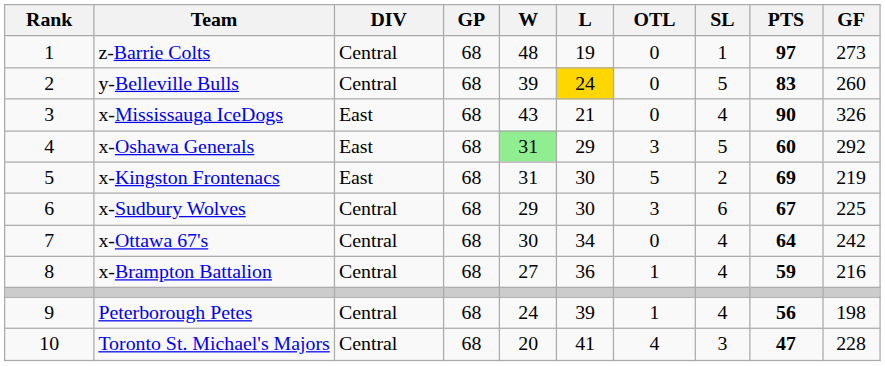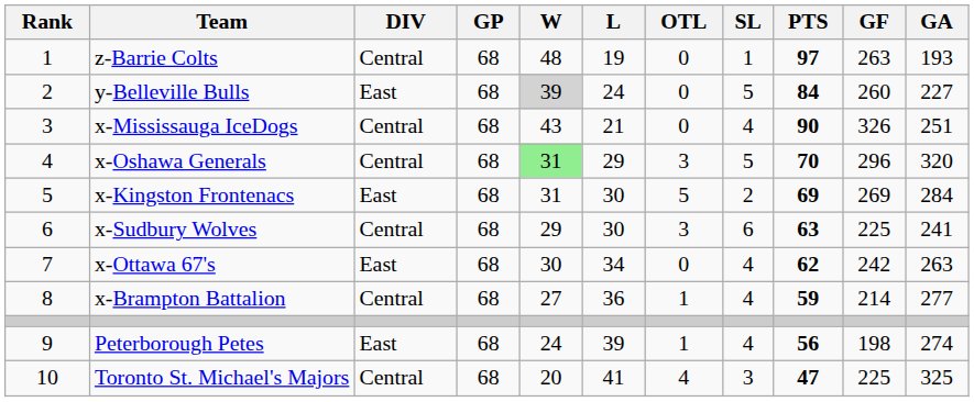 <table class="wikitable sortable" style="text-align:center">
 <tr>
 <th>Rank</th>
 <th width="27.5%">Team</th>
 <th>DIV</th>
 <th width="6.5%">GP</th>
 <th width="6.5%">W</th>
 <th width="6.5%">L</th>
 <th>OTL</th>
 <th>SL</th>
 <th>PTS</th>
 <th width="6.5%">GF</th>
+<th width="6.5%">GA</th>
 </tr>
 <tr>
 <td>1</td>
 <td align=left>z-<a href='#'>Barrie Colts</a></td>
 <td align=left>Central</td>
 <td>68</td>
 <td>48</td>
 <td>19</td>
 <td>0</td>
 <td>1</td>
 <td><strong>97</strong></td>
-<td>273</td>
+<td>263</td>
+<td>193</td>
 </tr>
 <tr>
 <td>2</td>
 <td align=left>y-<a href='#'>Belleville Bulls</a></td>
-<td align=left>Central</td>
+<td align=left>East</td>
 <td>68</td>
-<td>39</td>
-<td style="background: gold;">24</td>
+<td style="background: lightgrey;">39</td>
+<td>24</td>
 <td>0</td>
 <td>5</td>
-<td><strong>83</strong></td>
+<td><strong>84</strong></td>
 <td>260</td>
+<td>227</td>
 </tr>
 <tr>
 <td>3</td>
 <td align=left>x-<a href='#'>Mississauga IceDogs</a></td>
-<td align=left>East</td>
+<td align=left>Central</td>
 <td>68</td>
 <td>43</td>
 <td>21</td>
 <td>0</td>
 <td>4</td>
 <td><strong>90</strong></td>
 <td>326</td>
+<td>251</td>
 </tr>
 <tr>
 <td>4</td>
 <td align=left>x-<a href='#'>Oshawa Generals</a></td>
-<td align=left>East</td>
+<td align=left>Central</td>
 <td>68</td>
 <td style="background: lightgreen;">31</td>
 <td>29</td>
 <td>3</td>
 <td>5</td>
-<td><strong>60</strong></td>
-<td>292</td>
+<td><strong>70</strong></td>
+<td>296</td>
+<td>320</td>
 </tr>
 <tr>
 <td>5</td>
 <td align=left>x-<a href='#'>Kingston Frontenacs</a></td>
 <td align=left>East</td>
 <td>68</td>
 <td>31</td>
 <td>30</td>
 <td>5</td>
 <td>2</td>
 <td><strong>69</strong></td>
-<td>219</td>
+<td>269</td>
+<td>284</td>
 </tr>
 <tr>
 <td>6</td>
 <td align=left>x-<a href='#'>Sudbury Wolves</a></td>
 <td align=left>Central</td>
 <td>68</td>
 <td>29</td>
 <td>30</td>
 <td>3</td>
 <td>6</td>
-<td><strong>67</strong></td>
+<td><strong>63</strong></td>
 <td>225</td>
+<td>241</td>
 </tr>
 <tr>
 <td>7</td>
 <td align=left>x-<a href='#'>Ottawa 67's</a></td>
-<td align=left>Central</td>
+<td align=left>East</td>
 <td>68</td>
 <td>30</td>
 <td>34</td>
 <td>0</td>
 <td>4</td>
-<td><strong>64</strong></td>
+<td><strong>62</strong></td>
 <td>242</td>
+<td>263</td>
 </tr>
 <tr>
 <td>8</td>
 <td align=left>x-<a href='#'>Brampton Battalion</a></td>
 <td align=left>Central</td>
 <td>68</td>
 <td>27</td>
 <td>36</td>
 <td>1</td>
 <td>4</td>
 <td><strong>59</strong></td>
-<td>216</td>
+<td>214</td>
+<td>277</td>
 </tr>
 <tr style="background-color:#cccccc;">
+<td></td>
 <td></td>
 <td></td>
 <td></td>
 <td></td>
 <td></td>
 <td></td>
 <td></td>
 <td></td>
 <td></td>
 <td></td>
 </tr>
 <tr>
 <td>9</td>
 <td align=left><a href='#'>Peterborough Petes</a></td>
-<td align=left>Central</td>
+<td align=left>East</td>
 <td>68</td>
 <td>24</td>
 <td>39</td>
 <td>1</td>
 <td>4</td>
 <td><strong>56</strong></td>
 <td>198</td>
+<td>274</td>
 </tr>
 <tr>
 <td>10</td>
 <td align=left><a href='#'>Toronto St. Michael's Majors</a></td>
 <td align=left>Central</td>
 <td>68</td>
 <td>20</td>
 <td>41</td>
 <td>4</td>
 <td>3</td>
 <td><strong>47</strong></td>
-<td>228</td>
+<td>225</td>
+<td>325</td>
 </tr>
 </table>
